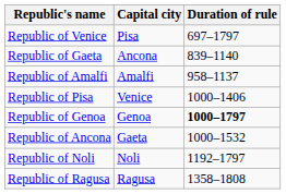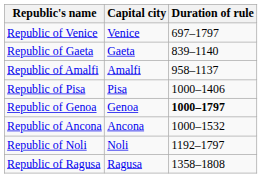 <table class="wikitable sortable">
 <tr>
 <th>Republic's name</th>
 <th>Capital city</th>
 <th>Duration of rule</th>
 </tr>
 <tr>
 <td><a href='#'>Republic of Venice</a></td>
-<td><a href='#'>Pisa</a></td>
+<td><a href='#'>Venice</a></td>
 <td>697–1797</td>
 </tr>
 <tr>
 <td><a href='#'>Republic of Gaeta</a></td>
-<td><a href='#'>Ancona</a></td>
+<td><a href='#'>Gaeta</a></td>
 <td>839–1140</td>
 </tr>
 <tr>
 <td><a href='#'>Republic of Amalfi</a></td>
 <td><a href='#'>Amalfi</a></td>
 <td>958–1137</td>
 </tr>
 <tr>
 <td><a href='#'>Republic of Pisa</a></td>
-<td><a href='#'>Venice</a></td>
+<td><a href='#'>Pisa</a></td>
 <td>1000–1406</td>
 </tr>
 <tr>
 <td><a href='#'>Republic of Genoa</a></td>
 <td><a href='#'>Genoa</a></td>
 <td><strong>1000–1797</strong></td>
 </tr>
 <tr>
 <td><a href='#'>Republic of Ancona</a></td>
-<td><a href='#'>Gaeta</a></td>
+<td><a href='#'>Ancona</a></td>
 <td>1000–1532</td>
 </tr>
 <tr>
 <td><a href='#'>Republic of Noli</a></td>
 <td><a href='#'>Noli</a></td>
 <td>1192–1797</td>
 </tr>
 <tr>
 <td><a href='#'>Republic of Ragusa</a></td>
 <td><a href='#'>Ragusa</a></td>
 <td>1358–1808</td>
 </tr>
 </table>
